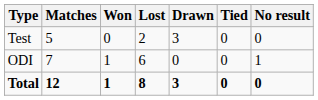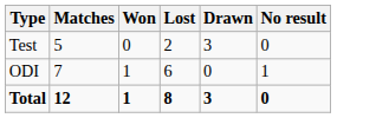 <table class="wikitable sortable">
 <tr>
 <th>Type</th>
 <th>Matches</th>
 <th>Won</th>
 <th>Lost</th>
 <th>Drawn</th>
-<th>Tied</th>
 <th>No result</th>
 </tr>
 <tr>
 <td>Test</td>
 <td>5</td>
 <td>0</td>
 <td>2</td>
 <td>3</td>
 <td>0</td>
-<td>0</td>
 </tr>
 <tr>
 <td>ODI</td>
 <td>7</td>
 <td>1</td>
 <td>6</td>
-<td>0</td>
 <td>0</td>
 <td>1</td>
 </tr>
 <tr>
 <td><strong>Total</strong></td>
 <td><strong>12</strong></td>
 <td><strong>1</strong></td>
 <td><strong>8</strong></td>
 <td><strong>3</strong></td>
 <td><strong>0</strong></td>
-<td><strong>0</strong></td>
 </tr>
 </table>
